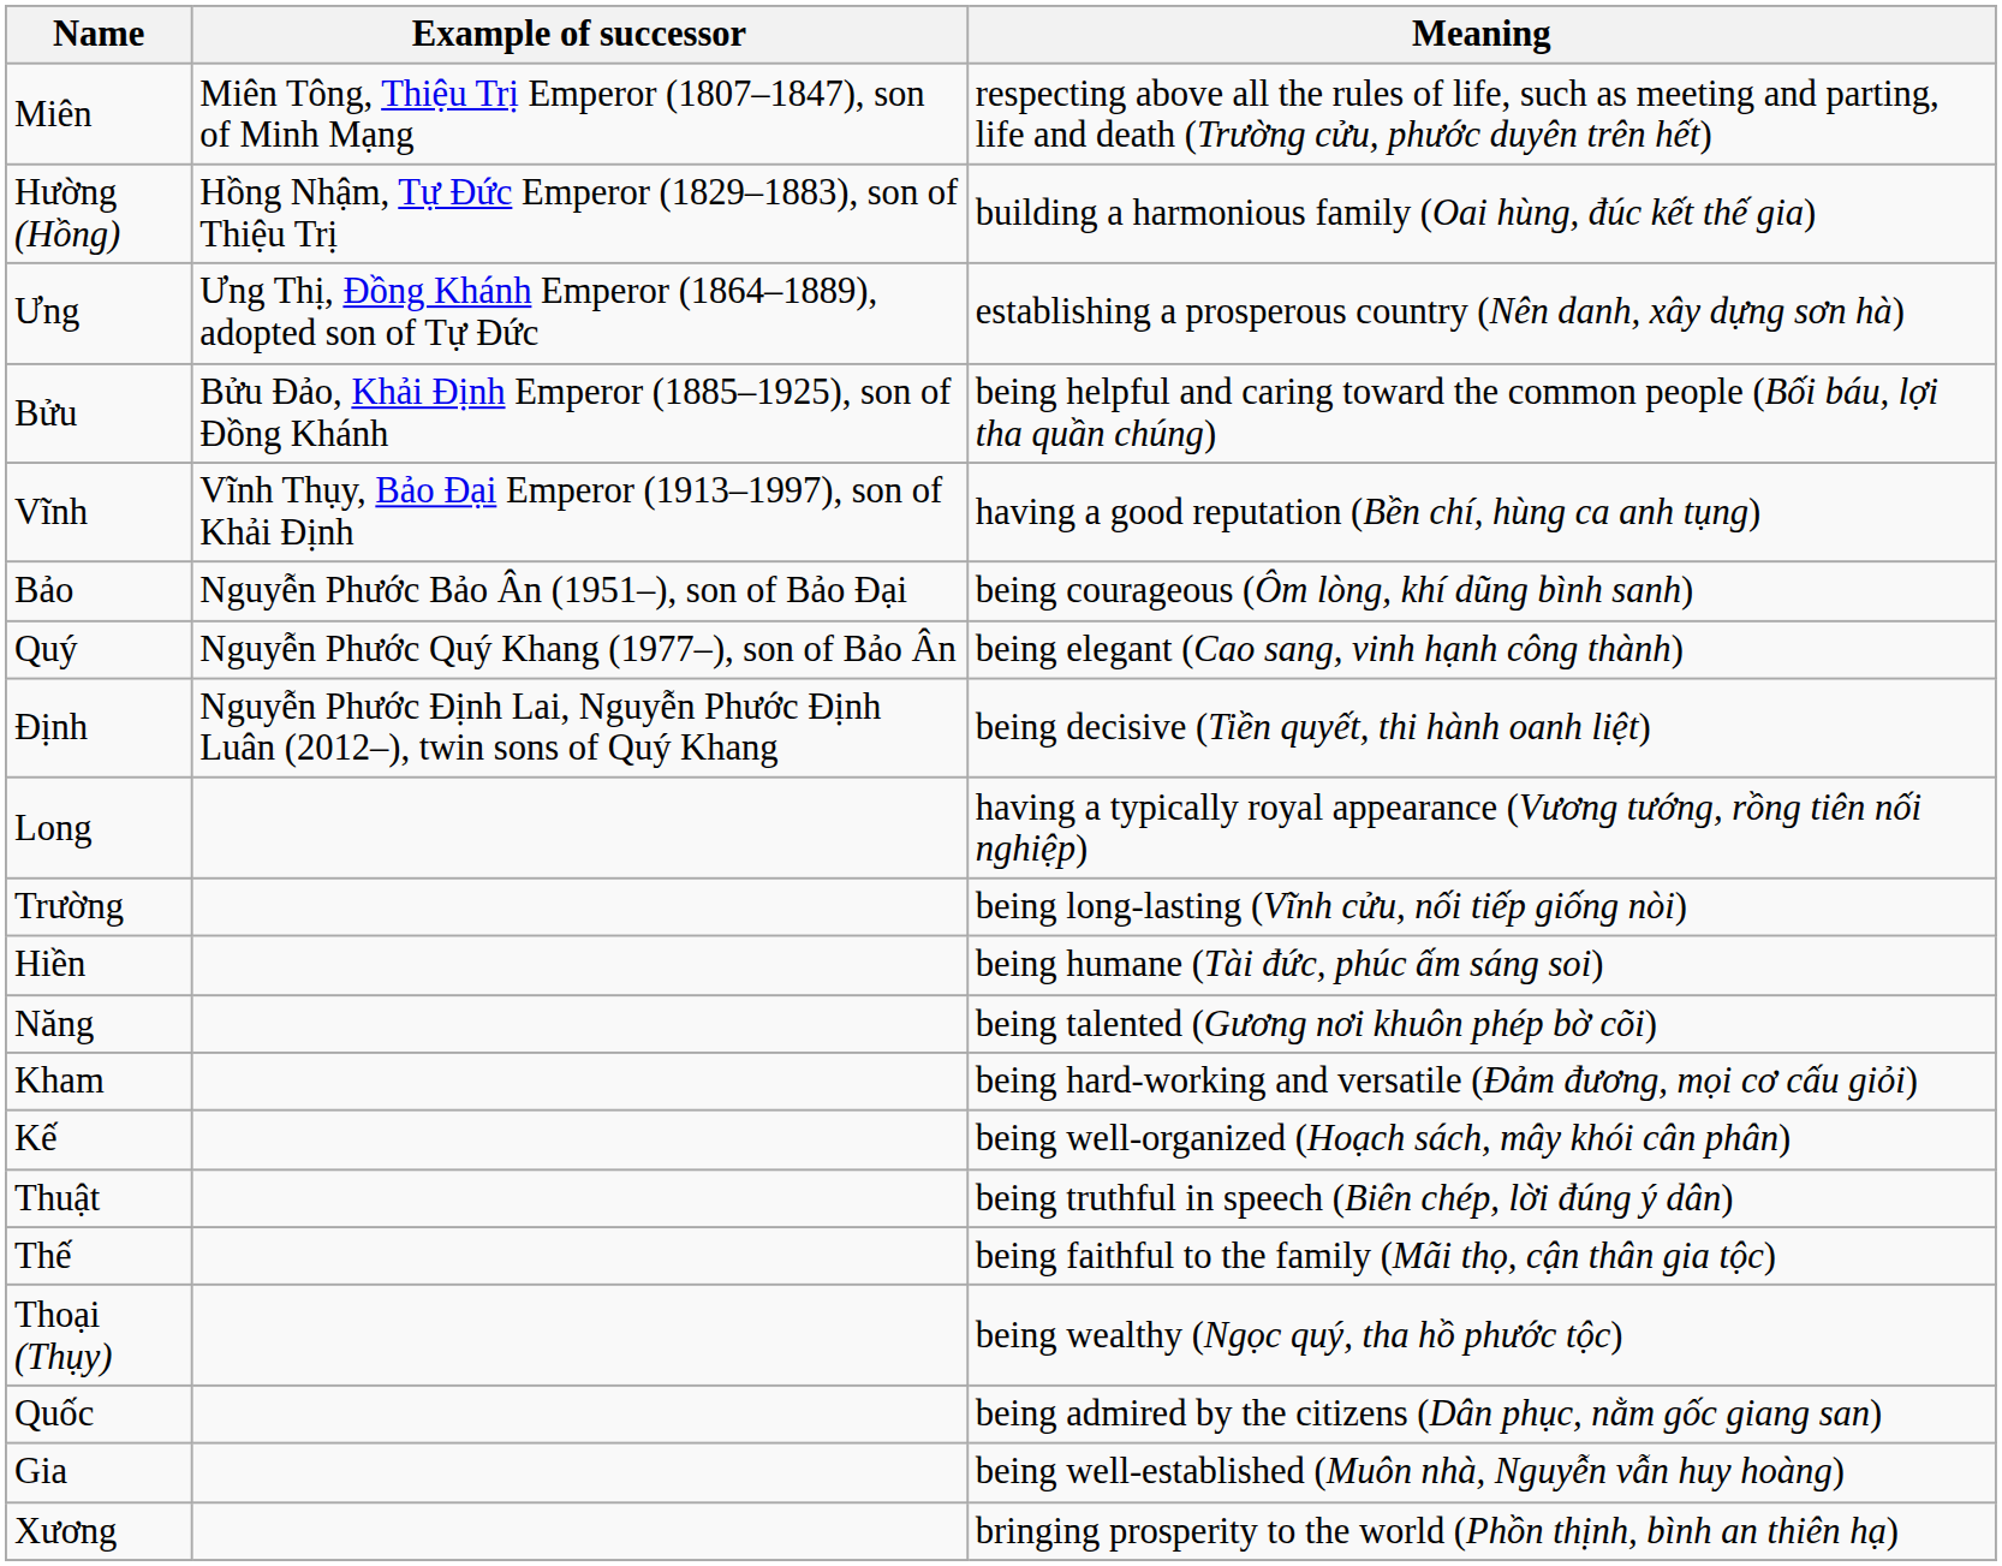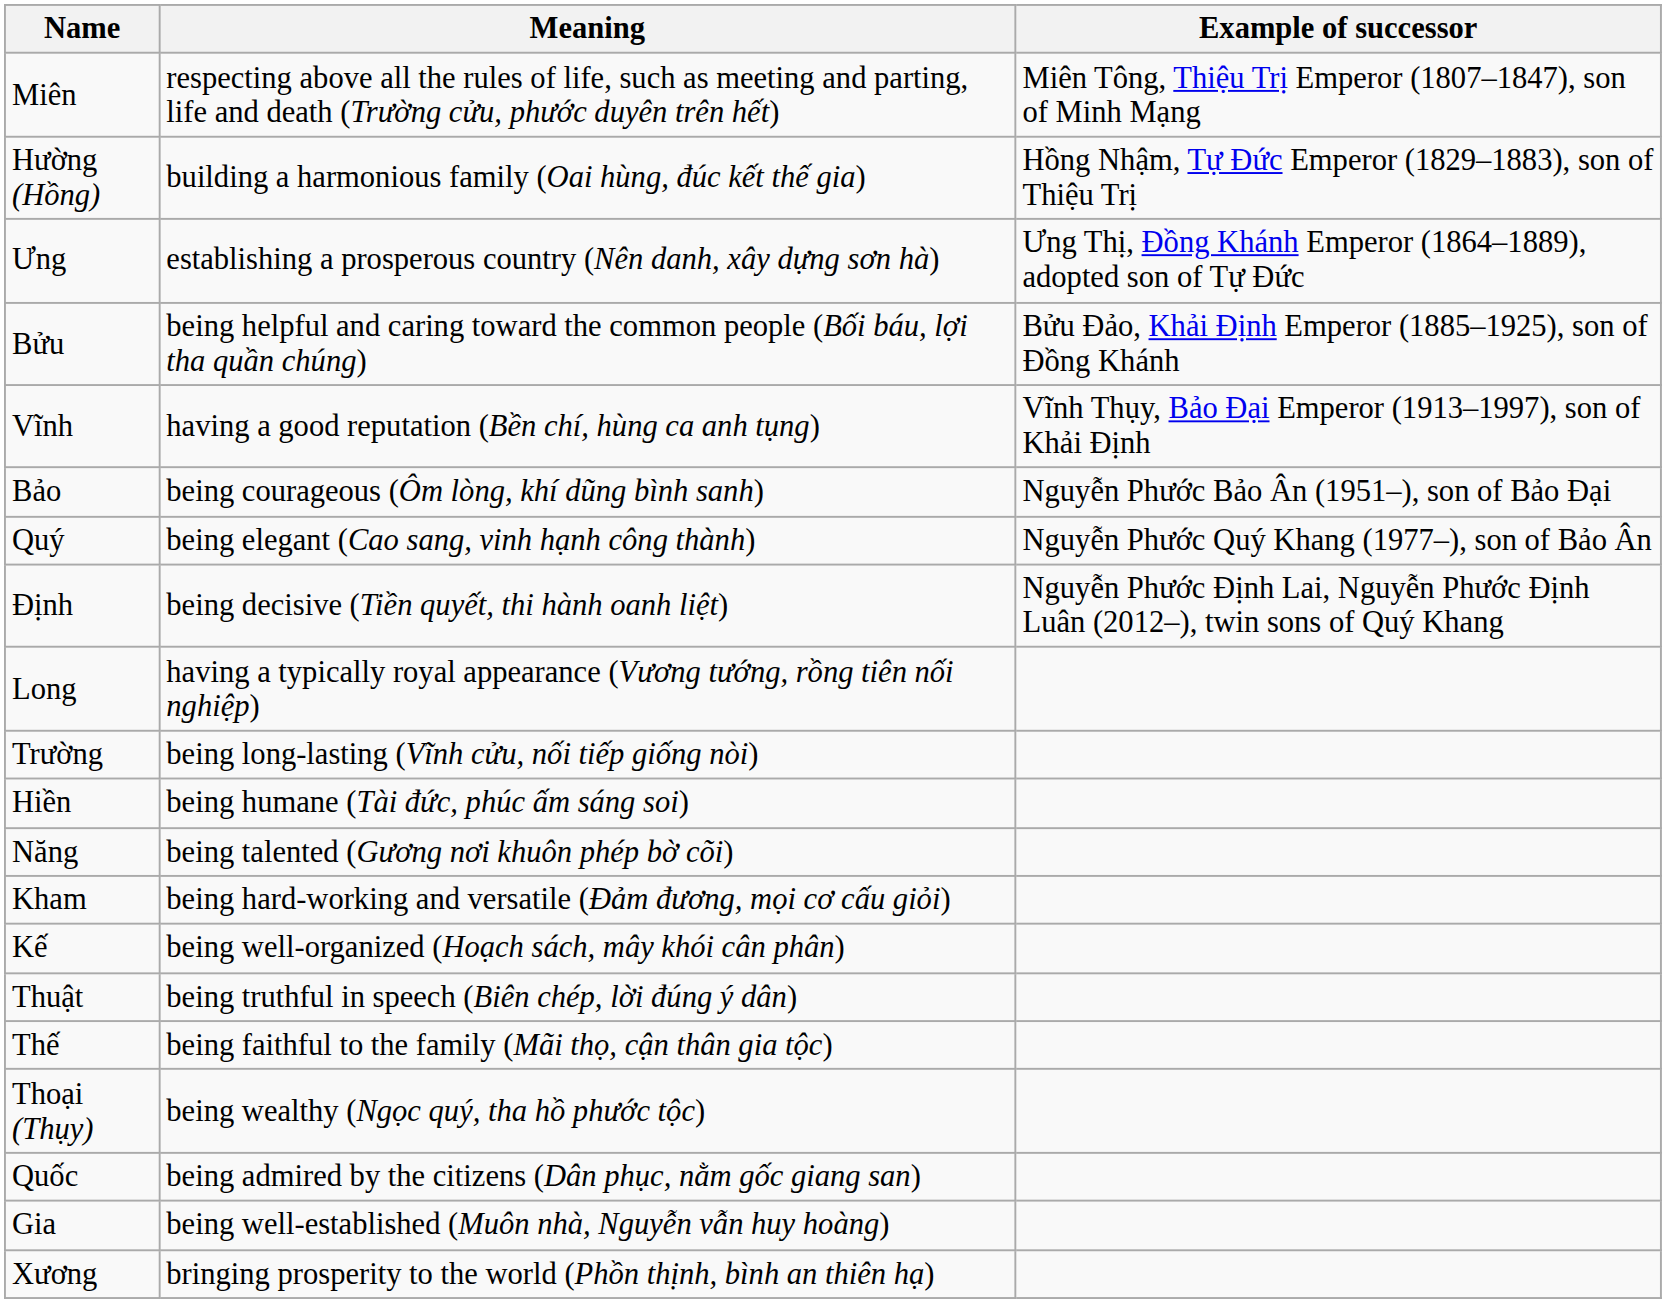 <table class="wikitable">
 <tr>
 <th>Name</th>
+<th>Meaning</th>
 <th>Example of successor</th>
-<th>Meaning</th>
 </tr>
 <tr>
 <td>Miên</td>
+<td>respecting above all the rules of life, such as meeting and parting, life and death (<em>Trường cửu, phước duyên trên hết</em>)</td>
 <td>Miên Tông, <a href='#'>Thiệu Trị</a> Emperor (1807–1847), son of Minh Mạng</td>
-<td>respecting above all the rules of life, such as meeting and parting, life and death (<em>Trường cửu, phước duyên trên hết</em>)</td>
 </tr>
 <tr>
 <td>Hường <em>(Hồng)</em></td>
+<td>building a harmonious family (<em>Oai hùng, đúc kết thế gia</em>)</td>
 <td>Hồng Nhậm, <a href='#'>Tự Đức</a> Emperor (1829–1883), son of Thiệu Trị</td>
-<td>building a harmonious family (<em>Oai hùng, đúc kết thế gia</em>)</td>
 </tr>
 <tr>
 <td>Ưng</td>
+<td>establishing a prosperous country (<em>Nên danh, xây dựng sơn hà</em>)</td>
 <td>Ưng Thị, <a href='#'>Đồng Khánh</a> Emperor (1864–1889), adopted son of Tự Đức</td>
-<td>establishing a prosperous country (<em>Nên danh, xây dựng sơn hà</em>)</td>
 </tr>
 <tr>
 <td>Bửu</td>
+<td>being helpful and caring toward the common people (<em>Bối báu, lợi tha quần chúng</em>)</td>
 <td>Bửu Đảo, <a href='#'>Khải Định</a> Emperor (1885–1925), son of Đồng Khánh</td>
-<td>being helpful and caring toward the common people (<em>Bối báu, lợi tha quần chúng</em>)</td>
 </tr>
 <tr>
 <td>Vĩnh</td>
+<td>having a good reputation (<em>Bền chí, hùng ca anh tụng</em>)</td>
 <td>Vĩnh Thụy, <a href='#'>Bảo Đại</a> Emperor (1913–1997), son of Khải Định</td>
-<td>having a good reputation (<em>Bền chí, hùng ca anh tụng</em>)</td>
 </tr>
 <tr>
 <td>Bảo</td>
+<td>being courageous (<em>Ôm lòng, khí dũng bình sanh</em>)</td>
 <td>Nguyễn Phước Bảo Ân (1951–), son of Bảo Đại</td>
-<td>being courageous (<em>Ôm lòng, khí dũng bình sanh</em>)</td>
 </tr>
 <tr>
 <td>Quý</td>
+<td>being elegant (<em>Cao sang, vinh hạnh công thành</em>)</td>
 <td>Nguyễn Phước Quý Khang (1977–), son of Bảo Ân</td>
-<td>being elegant (<em>Cao sang, vinh hạnh công thành</em>)</td>
 </tr>
 <tr>
 <td>Định</td>
+<td>being decisive (<em>Tiền quyết, thi hành oanh liệt</em>)</td>
 <td>Nguyễn Phước Định Lai, Nguyễn Phước Định Luân (2012–), twin sons of Quý Khang</td>
-<td>being decisive (<em>Tiền quyết, thi hành oanh liệt</em>)</td>
 </tr>
 <tr>
 <td>Long</td>
+<td>having a typically royal appearance (<em>Vương tướng, rồng tiên nối nghiệp</em>)</td>
 <td></td>
-<td>having a typically royal appearance (<em>Vương tướng, rồng tiên nối nghiệp</em>)</td>
 </tr>
 <tr>
 <td>Trường</td>
+<td>being long-lasting (<em>Vĩnh cửu, nối tiếp giống nòi</em>)</td>
 <td></td>
-<td>being long-lasting (<em>Vĩnh cửu, nối tiếp giống nòi</em>)</td>
 </tr>
 <tr>
 <td>Hiền</td>
+<td>being humane (<em>Tài đức, phúc ấm sáng soi</em>)</td>
 <td></td>
-<td>being humane (<em>Tài đức, phúc ấm sáng soi</em>)</td>
 </tr>
 <tr>
 <td>Năng</td>
+<td>being talented (<em>Gương nơi khuôn phép bờ cõi</em>)</td>
 <td></td>
-<td>being talented (<em>Gương nơi khuôn phép bờ cõi</em>)</td>
 </tr>
 <tr>
 <td>Kham</td>
+<td>being hard-working and versatile (<em>Đảm đương, mọi cơ cấu giỏi</em>)</td>
 <td></td>
-<td>being hard-working and versatile (<em>Đảm đương, mọi cơ cấu giỏi</em>)</td>
 </tr>
 <tr>
 <td>Kế</td>
+<td>being well-organized (<em>Hoạch sách, mây khói cân phân</em>)</td>
 <td></td>
-<td>being well-organized (<em>Hoạch sách, mây khói cân phân</em>)</td>
 </tr>
 <tr>
 <td>Thuật</td>
+<td>being truthful in speech (<em>Biên chép, lời đúng ý dân</em>)</td>
 <td></td>
-<td>being truthful in speech (<em>Biên chép, lời đúng ý dân</em>)</td>
 </tr>
 <tr>
 <td>Thế</td>
+<td>being faithful to the family (<em>Mãi thọ, cận thân gia tộc</em>)</td>
 <td></td>
-<td>being faithful to the family (<em>Mãi thọ, cận thân gia tộc</em>)</td>
 </tr>
 <tr>
 <td>Thoại <em>(Thụy)</em></td>
+<td>being wealthy (<em>Ngọc quý, tha hồ phước tộc</em>)</td>
 <td></td>
-<td>being wealthy (<em>Ngọc quý, tha hồ phước tộc</em>)</td>
 </tr>
 <tr>
 <td>Quốc</td>
+<td>being admired by the citizens (<em>Dân phục, nằm gốc giang san</em>)</td>
 <td></td>
-<td>being admired by the citizens (<em>Dân phục, nằm gốc giang san</em>)</td>
 </tr>
 <tr>
 <td>Gia</td>
+<td>being well-established (<em>Muôn nhà, Nguyễn vẫn huy hoàng</em>)</td>
 <td></td>
-<td>being well-established (<em>Muôn nhà, Nguyễn vẫn huy hoàng</em>)</td>
 </tr>
 <tr>
 <td>Xương</td>
+<td>bringing prosperity to the world (<em>Phồn thịnh, bình an thiên hạ</em>)</td>
 <td></td>
-<td>bringing prosperity to the world (<em>Phồn thịnh, bình an thiên hạ</em>)</td>
 </tr>
 </table>
